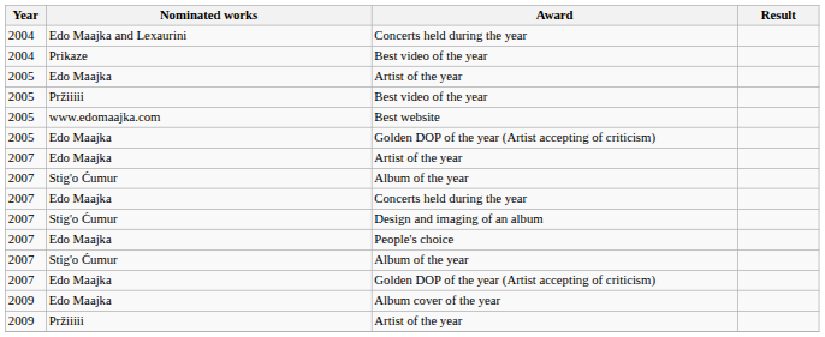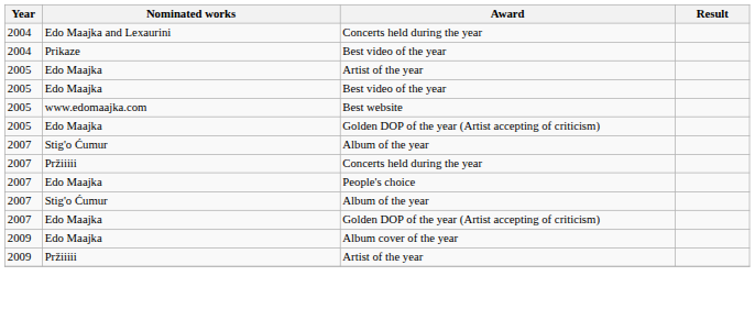 <table class="wikitable" width=80%>
 <tr>
 <th width=5%>Year</th>
 <th width=40%>Nominated works</th>
 <th width=45%>Award</th>
 <th width=10%>Result</th>
 </tr>
 <tr>
 <td>2004</td>
 <td>Edo Maajka and Lexaurini</td>
 <td>Concerts held during the year</td>
 <td></td>
 </tr>
 <tr>
 <td>2004</td>
 <td>Prikaze</td>
 <td>Best video of the year</td>
 <td></td>
 </tr>
 <tr>
 <td>2005</td>
 <td>Edo Maajka</td>
 <td>Artist of the year</td>
 <td></td>
 </tr>
 <tr>
 <td>2005</td>
-<td>Pržiiiii</td>
+<td>Edo Maajka</td>
 <td>Best video of the year</td>
 <td></td>
 </tr>
 <tr>
 <td>2005</td>
 <td>www.edomaajka.com</td>
 <td>Best website</td>
 <td></td>
 </tr>
 <tr>
 <td>2005</td>
 <td>Edo Maajka</td>
 <td>Golden DOP of the year (Artist accepting of criticism)</td>
 <td></td>
 </tr>
 <tr>
 <td>2007</td>
-<td>Edo Maajka</td>
-<td>Artist of the year</td>
-<td></td>
-</tr>
-<tr>
-<td>2007</td>
 <td>Stig'o Ćumur</td>
 <td>Album of the year</td>
 <td></td>
 </tr>
 <tr>
 <td>2007</td>
-<td>Edo Maajka</td>
+<td>Pržiiiii</td>
 <td>Concerts held during the year</td>
-<td></td>
-</tr>
-<tr>
-<td>2007</td>
-<td>Stig'o Ćumur</td>
-<td>Design and imaging of an album</td>
 <td></td>
 </tr>
 <tr>
 <td>2007</td>
 <td>Edo Maajka</td>
 <td>People's choice</td>
 <td></td>
 </tr>
 <tr>
 <td>2007</td>
 <td>Stig'o Ćumur</td>
 <td>Album of the year</td>
 <td></td>
 </tr>
 <tr>
 <td>2007</td>
 <td>Edo Maajka</td>
 <td>Golden DOP of the year (Artist accepting of criticism)</td>
 <td></td>
 </tr>
 <tr>
 <td>2009</td>
 <td>Edo Maajka</td>
 <td>Album cover of the year</td>
 <td></td>
 </tr>
 <tr>
 <td>2009</td>
 <td>Pržiiiii</td>
 <td>Artist of the year</td>
 <td></td>
 </tr>
 <tr>
 </tr>
 </table>
